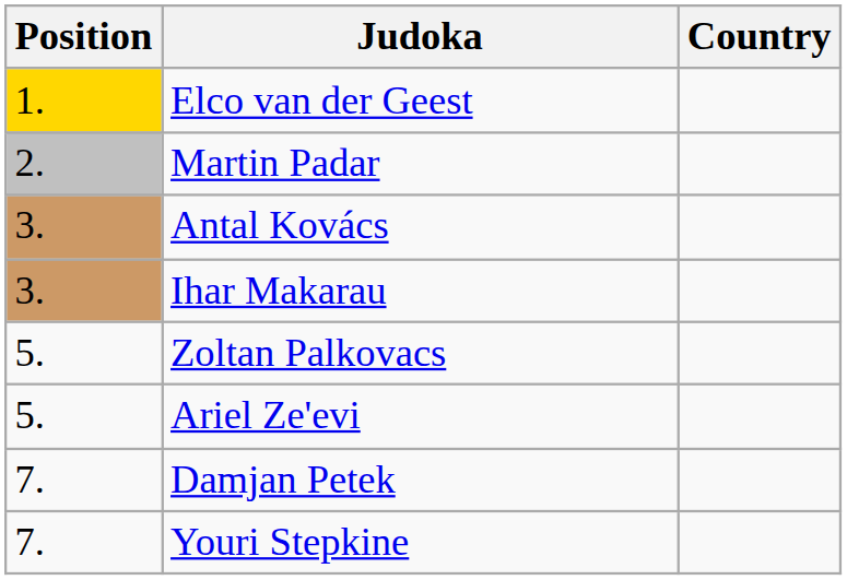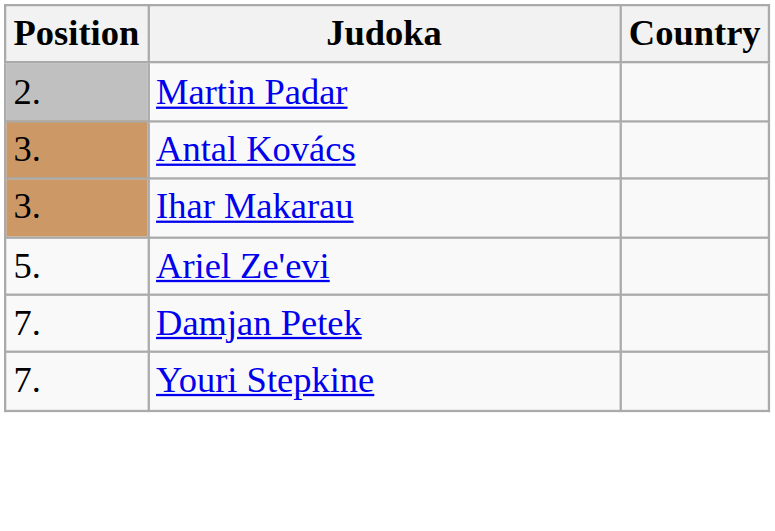 <table class=wikitable>
 <tr>
 <th width=10>Position</th>
 <th width=200>Judoka</th>
 <th width=10>Country</th>
-</tr>
-<tr>
-<td bgcolor=gold>1.</td>
-<td><a href='#'>Elco van der Geest</a></td>
-<td></td>
 </tr>
 <tr>
 <td bgcolor="silver">2.</td>
 <td><a href='#'>Martin Padar</a></td>
 <td></td>
 </tr>
 <tr>
 <td bgcolor="CC9966">3.</td>
 <td><a href='#'>Antal Kovács</a></td>
 <td></td>
 </tr>
 <tr>
 <td bgcolor="CC9966">3.</td>
 <td><a href='#'>Ihar Makarau</a></td>
 <td></td>
 </tr>
 <tr>
 <td>5.</td>
-<td><a href='#'>Zoltan Palkovacs</a></td>
-<td></td>
-</tr>
-<tr>
-<td>5.</td>
 <td><a href='#'>Ariel Ze'evi</a></td>
 <td></td>
 </tr>
 <tr>
 <td>7.</td>
 <td><a href='#'>Damjan Petek</a></td>
 <td></td>
 </tr>
 <tr>
 <td>7.</td>
 <td><a href='#'>Youri Stepkine</a></td>
 <td></td>
 </tr>
 </table>
